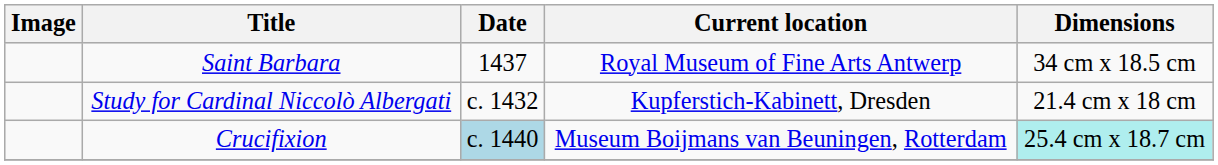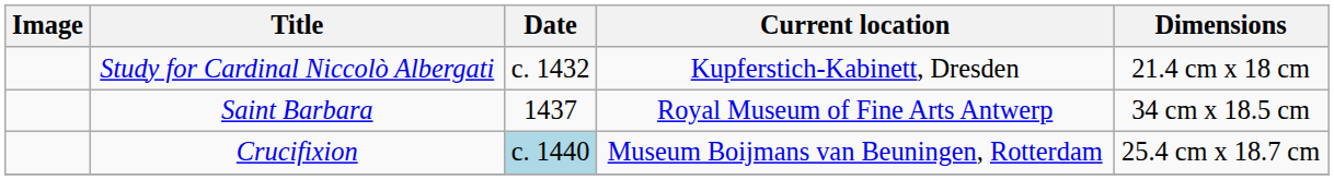 <table class="wikitable sortable" style="font-size:100%; text-align: center; width:90%">
 <tr>
 <th>Image</th>
 <th>Title</th>
 <th>Date</th>
 <th>Current location</th>
 <th>Dimensions</th>
 </tr>
 <tr>
 <td></td>
+<td><em><a href='#'>Study for Cardinal Niccolò Albergati</a></em></td>
+<td>c. 1432</td>
+<td><a href='#'>Kupferstich-Kabinett</a>, Dresden</td>
+<td>21.4 cm x 18 cm</td>
+</tr>
+<tr>
+<td></td>
 <td><em><a href='#'>Saint Barbara</a></em></td>
 <td>1437</td>
 <td><a href='#'>Royal Museum of Fine Arts Antwerp</a></td>
 <td>34 cm x 18.5 cm</td>
 </tr>
 <tr>
 <td></td>
-<td><em><a href='#'>Study for Cardinal Niccolò Albergati</a></em></td>
-<td>c. 1432</td>
-<td><a href='#'>Kupferstich-Kabinett</a>, Dresden</td>
-<td>21.4 cm x 18 cm</td>
-</tr>
-<tr>
-<td></td>
 <td><em><a href='#'>Crucifixion</a></em></td>
 <td style="background: lightblue;">c. 1440</td>
 <td><a href='#'>Museum Boijmans van Beuningen</a>, <a href='#'>Rotterdam</a></td>
-<td style="background: paleturquoise;">25.4 cm x 18.7 cm</td>
+<td>25.4 cm x 18.7 cm</td>
 </tr>
 <tr>
 </tr>
 </table>
